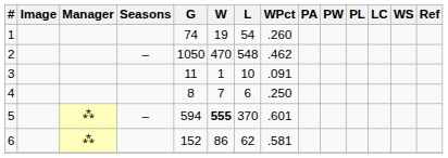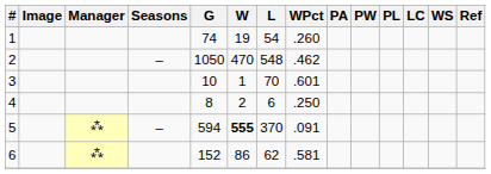 <table class="wikitable sortable" style="text-align:center">
 <tr>
 <th class="unsortable">#</th>
 <th>Image</th>
 <th>Manager</th>
 <th>Seasons</th>
 <th>G</th>
 <th>W</th>
 <th>L</th>
 <th>WPct</th>
 <th>PA</th>
 <th>PW</th>
 <th>PL</th>
 <th>LC</th>
 <th>WS</th>
 <th class="unsortable">Ref</th>
 </tr>
 <tr>
 <td>1</td>
 <td></td>
 <td></td>
 <td></td>
 <td>74</td>
 <td>19</td>
 <td>54</td>
 <td>.260</td>
 <td></td>
 <td></td>
 <td></td>
 <td></td>
 <td></td>
 <td></td>
 </tr>
 <tr>
 <td>2</td>
 <td></td>
 <td></td>
 <td>–</td>
 <td>1050</td>
 <td>470</td>
 <td>548</td>
 <td>.462</td>
 <td></td>
 <td></td>
 <td></td>
 <td></td>
 <td></td>
 <td></td>
 </tr>
 <tr>
 <td>3</td>
 <td></td>
 <td></td>
 <td></td>
-<td>11</td>
+<td>10</td>
 <td>1</td>
-<td>10</td>
-<td>.091</td>
+<td>70</td>
+<td>.601</td>
 <td></td>
 <td></td>
 <td></td>
 <td></td>
 <td></td>
 <td></td>
 </tr>
 <tr>
 <td>4</td>
 <td></td>
 <td></td>
 <td></td>
 <td>8</td>
-<td>7</td>
+<td>2</td>
 <td>6</td>
 <td>.250</td>
 <td></td>
 <td></td>
 <td></td>
 <td></td>
 <td></td>
 <td></td>
 </tr>
 <tr>
 <td>5</td>
 <td></td>
 <td bgcolor="#ffffbb"><sup>⁂</sup></td>
 <td>–</td>
 <td>594</td>
 <td><strong>555</strong></td>
 <td>370</td>
-<td>.601</td>
+<td>.091</td>
 <td></td>
 <td></td>
 <td></td>
 <td></td>
 <td></td>
 <td></td>
 </tr>
 <tr>
 <td>6</td>
 <td></td>
 <td bgcolor="#ffffbb"><sup>⁂</sup></td>
 <td></td>
 <td>152</td>
 <td>86</td>
 <td>62</td>
 <td>.581</td>
 <td></td>
 <td></td>
 <td></td>
 <td></td>
 <td></td>
 <td></td>
 </tr>
 <tr>
 </tr>
 </table>
